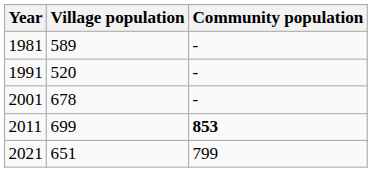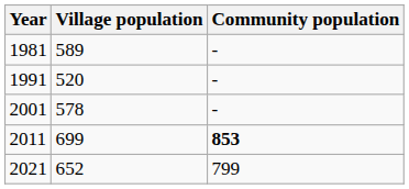 <table class=wikitable>
 <tr>
 <th>Year</th>
 <th>Village population</th>
 <th>Community population</th>
 </tr>
 <tr>
 <td>1981</td>
 <td>589</td>
 <td>-</td>
 </tr>
 <tr>
 <td>1991</td>
 <td>520</td>
 <td>-</td>
 </tr>
 <tr>
 <td>2001</td>
-<td>678</td>
+<td>578</td>
 <td>-</td>
 </tr>
 <tr>
 <td>2011</td>
 <td>699</td>
 <td><strong>853</strong></td>
 </tr>
 <tr>
 <td>2021</td>
-<td>651</td>
+<td>652</td>
 <td>799</td>
 </tr>
 </table>
